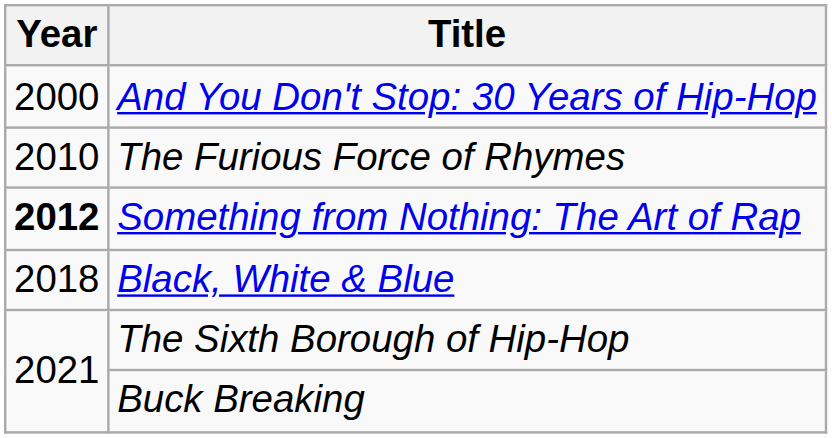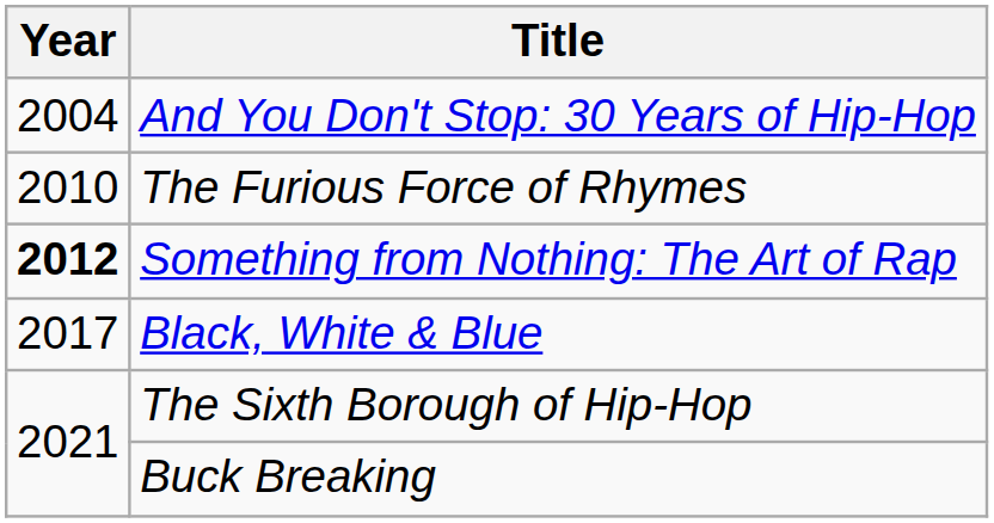 <table class="wikitable plainrowheaders sortable" style="margin-right: 0;">
 <tr>
 <th>Year</th>
 <th>Title</th>
 </tr>
 <tr>
-<td>2000</td>
+<td>2004</td>
 <td><em><a href='#'>And You Don't Stop: 30 Years of Hip-Hop</a></em></td>
 </tr>
 <tr>
 <td>2010</td>
 <td><em>The Furious Force of Rhymes</em></td>
 </tr>
 <tr>
 <td><strong>2012</strong></td>
 <td><em><a href='#'>Something from Nothing: The Art of Rap</a></em></td>
 </tr>
 <tr>
-<td>2018</td>
+<td>2017</td>
 <td><em><a href='#'>Black, White & Blue</a></em></td>
 </tr>
 <tr>
 <td rowspan=2>2021</td>
 <td><em>The Sixth Borough of Hip-Hop</em></td>
 </tr>
 <tr>
 <td><em>Buck Breaking</em></td>
 </tr>
 </table>
